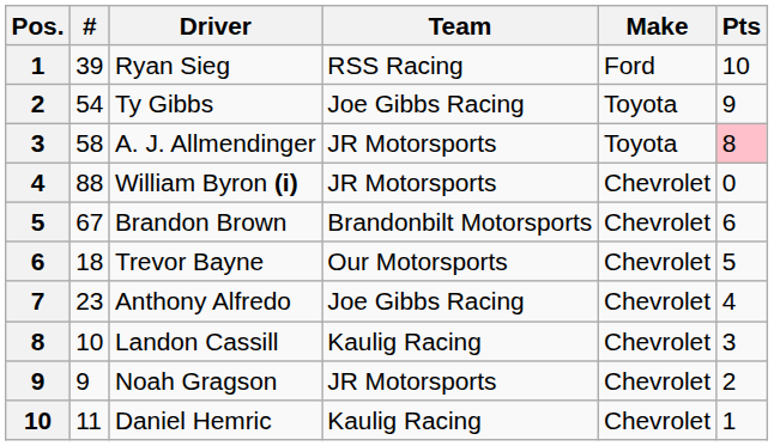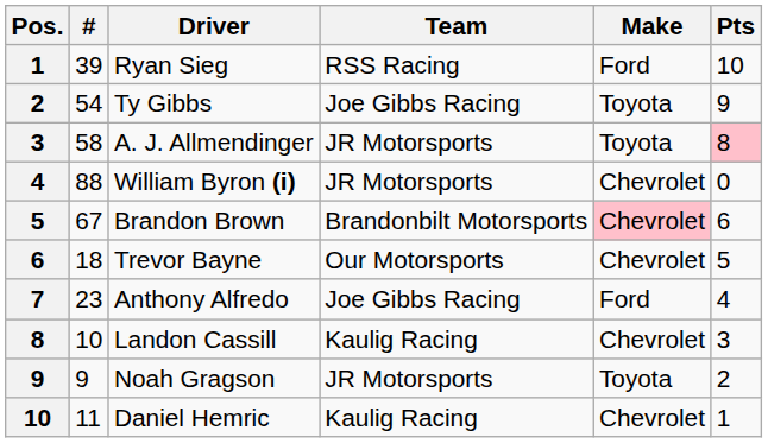 <table class="wikitable" style="font-size:95%">
 <tr>
 <th>Pos.</th>
 <th>#</th>
 <th>Driver</th>
 <th>Team</th>
 <th>Make</th>
 <th>Pts</th>
 </tr>
 <tr>
 <th>1</th>
 <td>39</td>
 <td>Ryan Sieg</td>
 <td>RSS Racing</td>
 <td>Ford</td>
 <td>10</td>
 </tr>
 <tr>
 <th>2</th>
 <td>54</td>
 <td>Ty Gibbs</td>
 <td>Joe Gibbs Racing</td>
 <td>Toyota</td>
 <td>9</td>
 </tr>
 <tr>
 <th>3</th>
 <td>58</td>
 <td>A. J. Allmendinger</td>
 <td>JR Motorsports</td>
 <td>Toyota</td>
 <td style="background: pink;">8</td>
 </tr>
 <tr>
 <th>4</th>
 <td>88</td>
 <td>William Byron <strong>(i)</strong></td>
 <td>JR Motorsports</td>
 <td>Chevrolet</td>
 <td>0</td>
 </tr>
 <tr>
 <th>5</th>
 <td>67</td>
 <td>Brandon Brown</td>
 <td>Brandonbilt Motorsports</td>
-<td>Chevrolet</td>
+<td style="background: pink;">Chevrolet</td>
 <td>6</td>
 </tr>
 <tr>
 <th>6</th>
 <td>18</td>
 <td>Trevor Bayne</td>
 <td>Our Motorsports</td>
 <td>Chevrolet</td>
 <td>5</td>
 </tr>
 <tr>
 <th>7</th>
 <td>23</td>
 <td>Anthony Alfredo</td>
 <td>Joe Gibbs Racing</td>
-<td>Chevrolet</td>
+<td>Ford</td>
 <td>4</td>
 </tr>
 <tr>
 <th>8</th>
 <td>10</td>
 <td>Landon Cassill</td>
 <td>Kaulig Racing</td>
 <td>Chevrolet</td>
 <td>3</td>
 </tr>
 <tr>
 <th>9</th>
 <td>9</td>
 <td>Noah Gragson</td>
 <td>JR Motorsports</td>
-<td>Chevrolet</td>
+<td>Toyota</td>
 <td>2</td>
 </tr>
 <tr>
 <th>10</th>
 <td>11</td>
 <td>Daniel Hemric</td>
 <td>Kaulig Racing</td>
 <td>Chevrolet</td>
 <td>1</td>
 </tr>
 </table>
